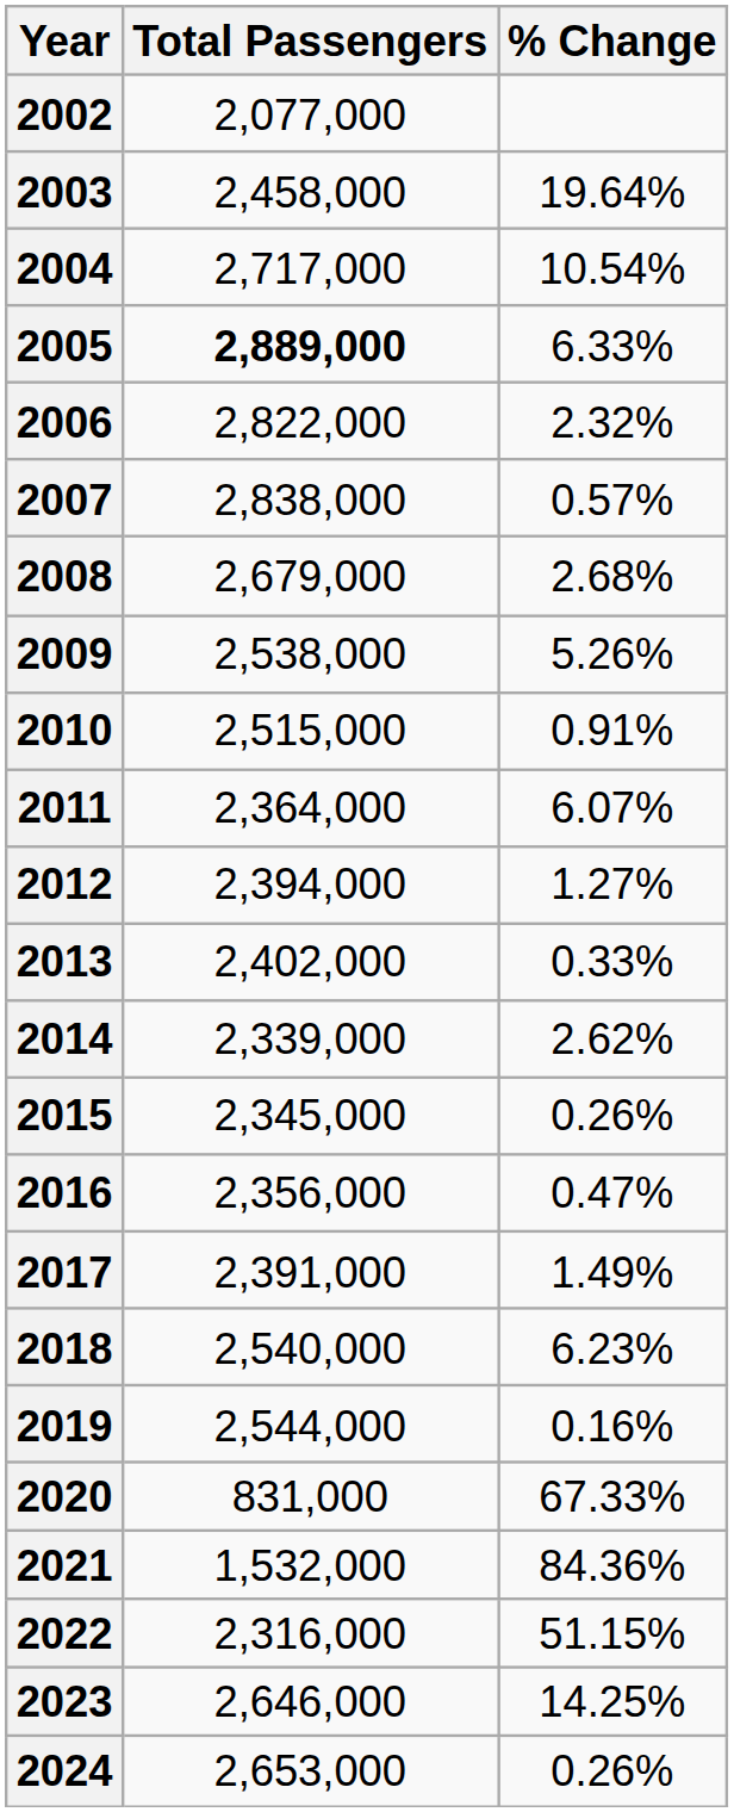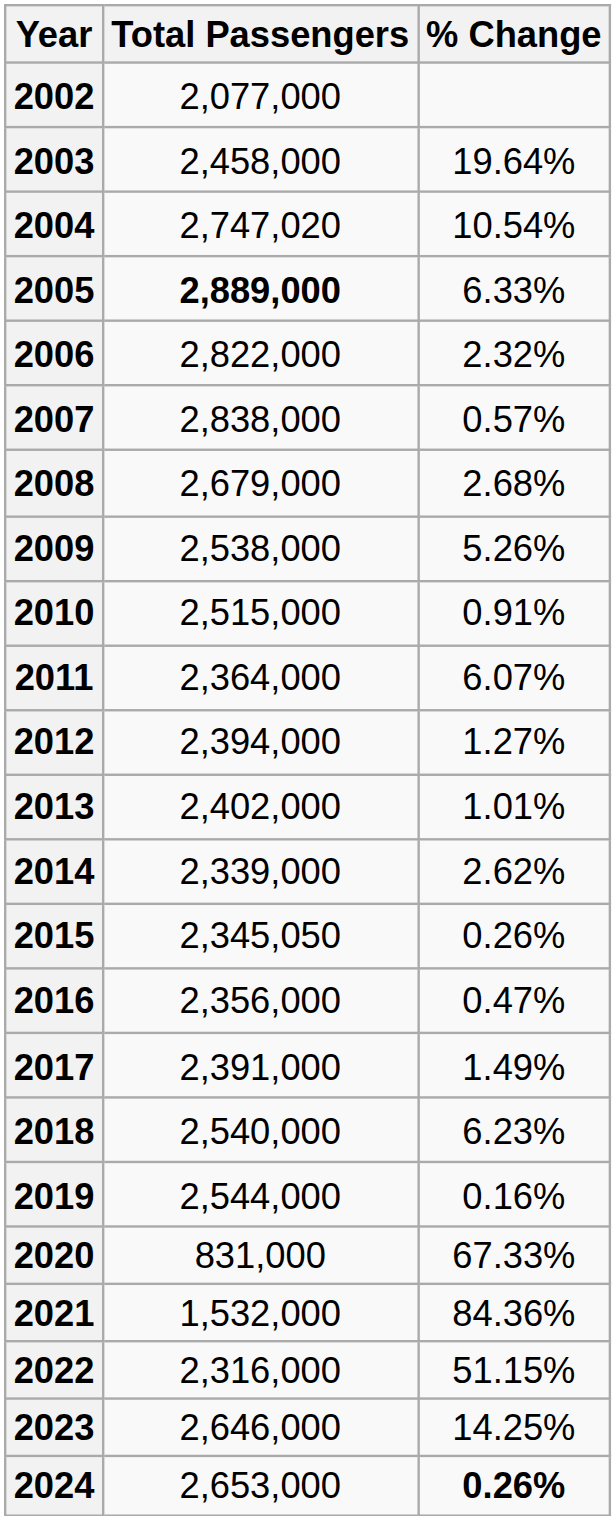 <table class="wikitable sortable" style="font-size: 95%; text-align:center" width= align=>
 <tr>
 <th>Year</th>
 <th>Total Passengers</th>
 <th>% Change</th>
 </tr>
 <tr>
 <th style="height:20px;" scope="row">2002</th>
 <td>2,077,000</td>
 <td></td>
 </tr>
 <tr>
 <th style="height:20px;" scope="row">2003</th>
 <td>2,458,000</td>
 <td> 19.64%</td>
 </tr>
 <tr>
 <th style="height:20px;" scope="row">2004</th>
-<td>2,717,000</td>
+<td>2,747,020</td>
 <td> 10.54%</td>
 </tr>
 <tr>
 <th style="height:20px;" scope="row">2005</th>
 <td><strong>2,889,000</strong></td>
 <td> 6.33%</td>
 </tr>
 <tr>
 <th style="height:20px;" scope="row">2006</th>
 <td>2,822,000</td>
 <td> 2.32%</td>
 </tr>
 <tr>
 <th style="height:20px;" scope="row">2007</th>
 <td>2,838,000</td>
 <td> 0.57%</td>
 </tr>
 <tr>
 <th style="height:20px;" scope="row">2008</th>
 <td>2,679,000</td>
 <td> 2.68%</td>
 </tr>
 <tr>
 <th style="height:20px;" scope="row">2009</th>
 <td>2,538,000</td>
 <td> 5.26%</td>
 </tr>
 <tr>
 <th style="height:20px;" scope="row">2010</th>
 <td>2,515,000</td>
 <td> 0.91%</td>
 </tr>
 <tr>
 <th style="height:20px;" scope="row">2011</th>
 <td>2,364,000</td>
 <td> 6.07%</td>
 </tr>
 <tr>
 <th style="height:20px;" scope="row">2012</th>
 <td>2,394,000</td>
 <td> 1.27%</td>
 </tr>
 <tr>
 <th style="height:20px;" scope="row">2013</th>
 <td>2,402,000</td>
-<td> 0.33%</td>
+<td> 1.01%</td>
 </tr>
 <tr>
 <th style="height:20px;" scope="row">2014</th>
 <td>2,339,000</td>
 <td> 2.62%</td>
 </tr>
 <tr>
 <th style="height:20px;" scope="row">2015</th>
-<td>2,345,000</td>
+<td>2,345,050</td>
 <td> 0.26%</td>
 </tr>
 <tr>
 <th style="height:20px;" scope="row">2016</th>
 <td>2,356,000</td>
 <td> 0.47%</td>
 </tr>
 <tr>
 <th style="height:20px;" scope="row">2017</th>
 <td>2,391,000</td>
 <td> 1.49%</td>
 </tr>
 <tr>
 <th style="height:20px;" scope="row">2018</th>
 <td>2,540,000</td>
 <td> 6.23%</td>
 </tr>
 <tr>
 <th style="height:20px;" scope="row">2019</th>
 <td>2,544,000</td>
 <td> 0.16%</td>
 </tr>
 <tr>
 <th !style="height:20px;" scope="row">2020</th>
 <td>831,000</td>
 <td> 67.33%</td>
 </tr>
 <tr>
 <th !style="height:20px;" scope="row">2021</th>
 <td>1,532,000</td>
 <td> 84.36%</td>
 </tr>
 <tr>
 <th !style="height:20px;" scope="row">2022</th>
 <td>2,316,000</td>
 <td> 51.15%</td>
 </tr>
 <tr>
 <th !style="height:20px;" scope="row">2023</th>
 <td>2,646,000</td>
 <td> 14.25%</td>
 </tr>
 <tr>
 <th !style="height:20px;" scope="row">2024</th>
 <td>2,653,000</td>
-<td> 0.26%</td>
+<td><strong> 0.26%</strong></td>
 </tr>
 </table>
